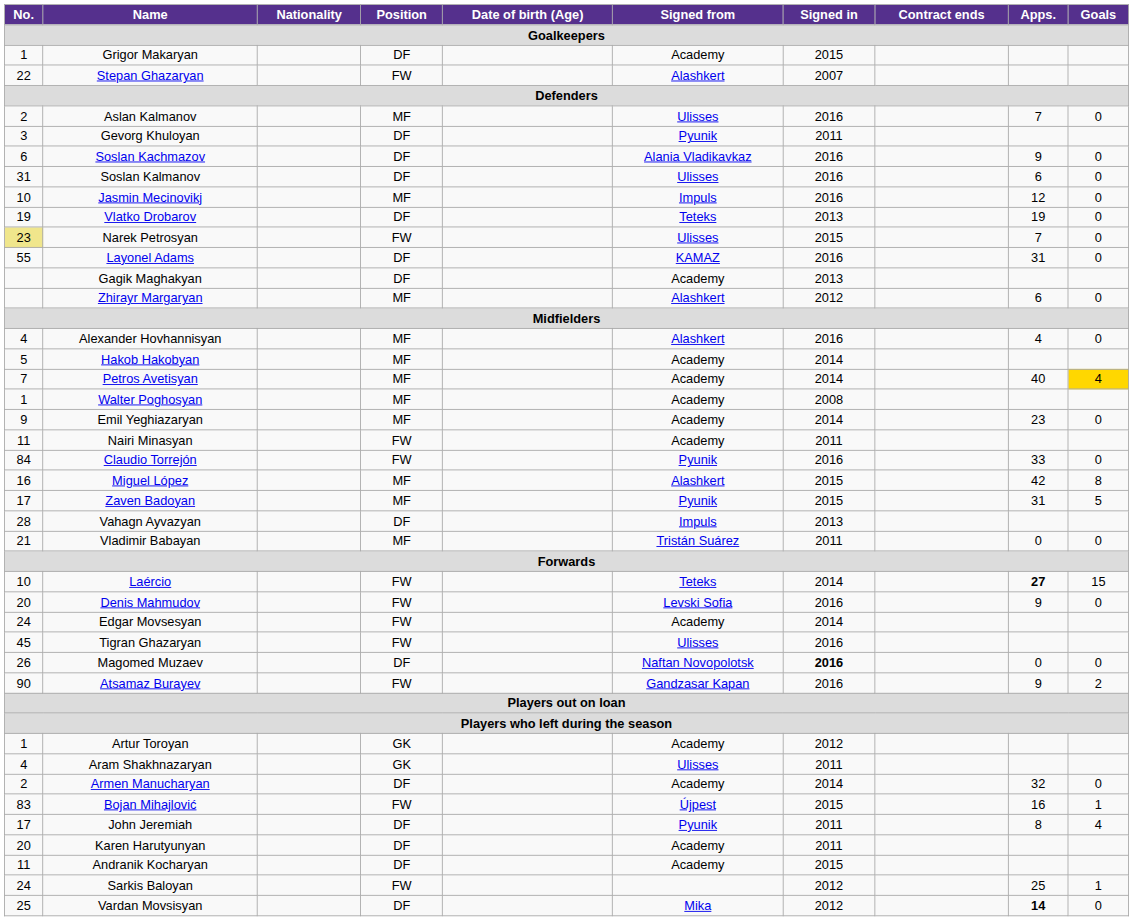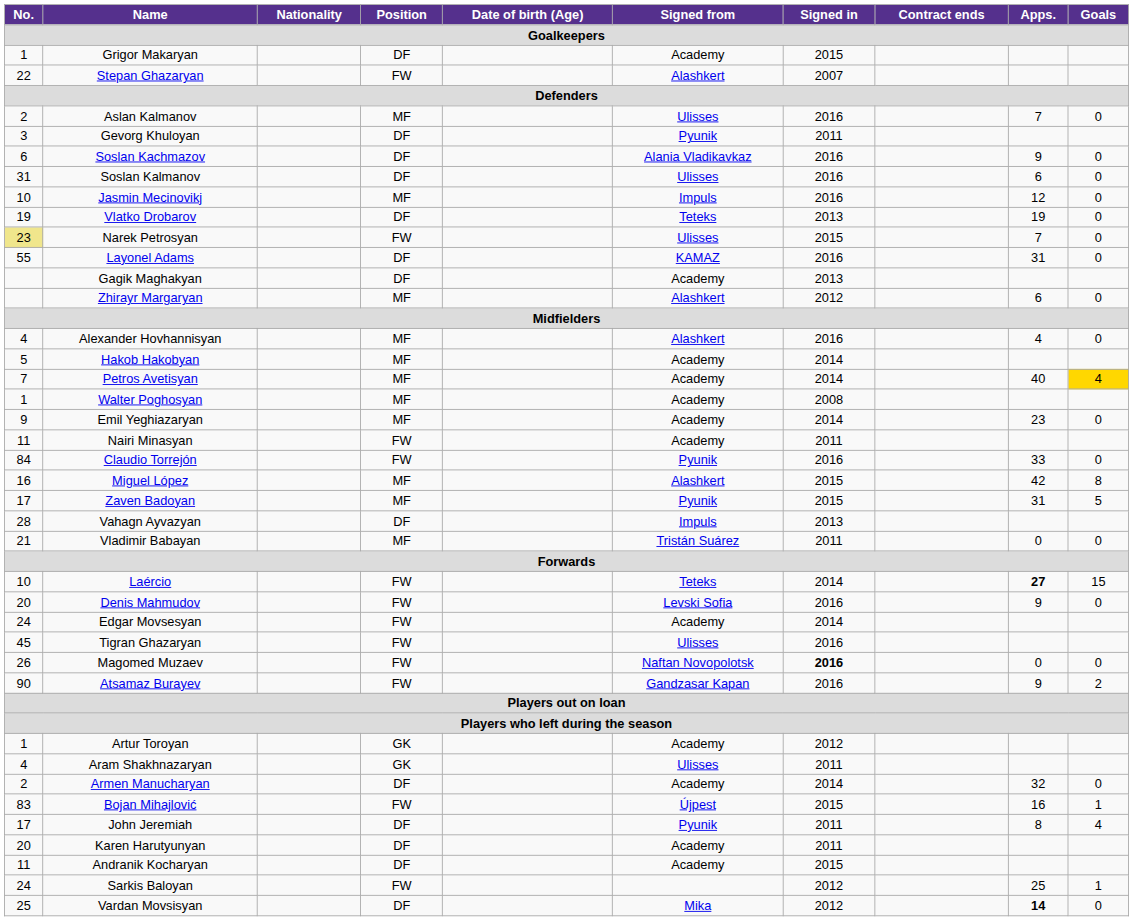 <table class="wikitable"  style="text-align:center; font-size:90%; width:100%;">
 <tr>
 <th style="background:#55308D; color:white; text-align:center;">No.</th>
 <th style="background:#55308D; color:white; text-align:center;">Name</th>
 <th style="background:#55308D; color:white; text-align:center;">Nationality</th>
 <th style="background:#55308D; color:white; text-align:center;">Position</th>
 <th style="background:#55308D; color:white; text-align:center;">Date of birth (Age)</th>
 <th style="background:#55308D; color:white; text-align:center;">Signed from</th>
 <th style="background:#55308D; color:white; text-align:center;">Signed in</th>
 <th style="background:#55308D; color:white; text-align:center;">Contract ends</th>
 <th style="background:#55308D; color:white; text-align:center;">Apps.</th>
 <th style="background:#55308D; color:white; text-align:center;">Goals</th>
 </tr>
 <tr>
 <th colspan="11"  style="background:#dcdcdc; text-align:center;">Goalkeepers</th>
 </tr>
 <tr>
 <td>1</td>
 <td>Grigor Makaryan</td>
 <td></td>
 <td>DF</td>
 <td></td>
 <td>Academy</td>
 <td>2015</td>
 <td></td>
 <td></td>
 <td></td>
 </tr>
 <tr>
 <td>22</td>
 <td><a href='#'>Stepan Ghazaryan</a></td>
 <td></td>
 <td>FW</td>
 <td></td>
 <td><a href='#'>Alashkert</a></td>
 <td>2007</td>
 <td></td>
 <td></td>
 <td></td>
 </tr>
 <tr>
 <th colspan="11"  style="background:#dcdcdc; text-align:center;">Defenders</th>
 </tr>
 <tr>
 <td>2</td>
 <td>Aslan Kalmanov</td>
 <td></td>
 <td>MF</td>
 <td></td>
 <td><a href='#'>Ulisses</a></td>
 <td>2016</td>
 <td></td>
 <td>7</td>
 <td>0</td>
 </tr>
 <tr>
 <td>3</td>
 <td>Gevorg Khuloyan</td>
 <td></td>
 <td>DF</td>
 <td></td>
 <td><a href='#'>Pyunik</a></td>
 <td>2011</td>
 <td></td>
 <td></td>
 <td></td>
 </tr>
 <tr>
 <td>6</td>
 <td><a href='#'>Soslan Kachmazov</a></td>
 <td></td>
 <td>DF</td>
 <td></td>
 <td><a href='#'>Alania Vladikavkaz</a></td>
 <td>2016</td>
 <td></td>
 <td>9</td>
 <td>0</td>
 </tr>
 <tr>
 <td>31</td>
 <td>Soslan Kalmanov</td>
 <td></td>
 <td>DF</td>
 <td></td>
 <td><a href='#'>Ulisses</a></td>
 <td>2016</td>
 <td></td>
 <td>6</td>
 <td>0</td>
 </tr>
 <tr>
 <td>10</td>
 <td><a href='#'>Jasmin Mecinovikj</a></td>
 <td></td>
 <td>MF</td>
 <td></td>
 <td><a href='#'>Impuls</a></td>
 <td>2016</td>
 <td></td>
 <td>12</td>
 <td>0</td>
 </tr>
 <tr>
 <td>19</td>
 <td><a href='#'>Vlatko Drobarov</a></td>
 <td></td>
 <td>DF</td>
 <td></td>
 <td><a href='#'>Teteks</a></td>
 <td>2013</td>
 <td></td>
 <td>19</td>
 <td>0</td>
 </tr>
 <tr>
 <td style="background: khaki;">23</td>
 <td>Narek Petrosyan</td>
 <td></td>
 <td>FW</td>
 <td></td>
 <td><a href='#'>Ulisses</a></td>
 <td>2015</td>
 <td></td>
 <td>7</td>
 <td>0</td>
 </tr>
 <tr>
 <td>55</td>
 <td><a href='#'>Layonel Adams</a></td>
 <td></td>
 <td>DF</td>
 <td></td>
 <td><a href='#'>KAMAZ</a></td>
 <td>2016</td>
 <td></td>
 <td>31</td>
 <td>0</td>
 </tr>
 <tr>
 <td></td>
 <td>Gagik Maghakyan</td>
 <td></td>
 <td>DF</td>
 <td></td>
 <td>Academy</td>
 <td>2013</td>
 <td></td>
 <td></td>
 <td></td>
 </tr>
 <tr>
 <td></td>
 <td><a href='#'>Zhirayr Margaryan</a></td>
 <td></td>
 <td>MF</td>
 <td></td>
 <td><a href='#'>Alashkert</a></td>
 <td>2012</td>
 <td></td>
 <td>6</td>
 <td>0</td>
 </tr>
 <tr>
 <th colspan="11"  style="background:#dcdcdc; text-align:center;">Midfielders</th>
 </tr>
 <tr>
 <td>4</td>
 <td>Alexander Hovhannisyan</td>
 <td></td>
 <td>MF</td>
 <td></td>
 <td><a href='#'>Alashkert</a></td>
 <td>2016</td>
 <td></td>
 <td>4</td>
 <td>0</td>
 </tr>
 <tr>
 <td>5</td>
 <td><a href='#'>Hakob Hakobyan</a></td>
 <td></td>
 <td>MF</td>
 <td></td>
 <td>Academy</td>
 <td>2014</td>
 <td></td>
 <td></td>
 <td></td>
 </tr>
 <tr>
 <td>7</td>
 <td><a href='#'>Petros Avetisyan</a></td>
 <td></td>
 <td>MF</td>
 <td></td>
 <td>Academy</td>
 <td>2014</td>
 <td></td>
 <td>40</td>
 <td style="background: gold;">4</td>
 </tr>
 <tr>
 <td>1</td>
 <td><a href='#'>Walter Poghosyan</a></td>
 <td></td>
 <td>MF</td>
 <td></td>
 <td>Academy</td>
 <td>2008</td>
 <td></td>
 <td></td>
 <td></td>
 </tr>
 <tr>
 <td>9</td>
 <td>Emil Yeghiazaryan</td>
 <td></td>
 <td>MF</td>
 <td></td>
 <td>Academy</td>
 <td>2014</td>
 <td></td>
 <td>23</td>
 <td>0</td>
 </tr>
 <tr>
 <td>11</td>
 <td>Nairi Minasyan</td>
 <td></td>
 <td>FW</td>
 <td></td>
 <td>Academy</td>
 <td>2011</td>
 <td></td>
 <td></td>
 <td></td>
 </tr>
 <tr>
 <td>84</td>
 <td><a href='#'>Claudio Torrejón</a></td>
 <td></td>
 <td>FW</td>
 <td></td>
 <td><a href='#'>Pyunik</a></td>
 <td>2016</td>
 <td></td>
 <td>33</td>
 <td>0</td>
 </tr>
 <tr>
 <td>16</td>
 <td><a href='#'>Miguel López</a></td>
 <td></td>
 <td>MF</td>
 <td></td>
 <td><a href='#'>Alashkert</a></td>
 <td>2015</td>
 <td></td>
 <td>42</td>
 <td>8</td>
 </tr>
 <tr>
 <td>17</td>
 <td><a href='#'>Zaven Badoyan</a></td>
 <td></td>
 <td>MF</td>
 <td></td>
 <td><a href='#'>Pyunik</a></td>
 <td>2015</td>
 <td></td>
 <td>31</td>
 <td>5</td>
 </tr>
 <tr>
 <td>28</td>
 <td>Vahagn Ayvazyan</td>
 <td></td>
 <td>DF</td>
 <td></td>
 <td><a href='#'>Impuls</a></td>
 <td>2013</td>
 <td></td>
 <td></td>
 <td></td>
 </tr>
 <tr>
 <td>21</td>
 <td>Vladimir Babayan</td>
 <td></td>
 <td>MF</td>
 <td></td>
 <td><a href='#'>Tristán Suárez</a></td>
 <td>2011</td>
 <td></td>
 <td>0</td>
 <td>0</td>
 </tr>
 <tr>
 <th colspan="11"  style="background:#dcdcdc; text-align:center;">Forwards</th>
 </tr>
 <tr>
 <td>10</td>
 <td><a href='#'>Laércio</a></td>
 <td></td>
 <td>FW</td>
 <td></td>
 <td><a href='#'>Teteks</a></td>
 <td>2014</td>
 <td></td>
 <td><strong>27</strong></td>
 <td>15</td>
 </tr>
 <tr>
 <td>20</td>
 <td><a href='#'>Denis Mahmudov</a></td>
 <td></td>
 <td>FW</td>
 <td></td>
 <td><a href='#'>Levski Sofia</a></td>
 <td>2016</td>
 <td></td>
 <td>9</td>
 <td>0</td>
 </tr>
 <tr>
 <td>24</td>
 <td>Edgar Movsesyan</td>
 <td></td>
 <td>FW</td>
 <td></td>
 <td>Academy</td>
 <td>2014</td>
 <td></td>
 <td></td>
 <td></td>
 </tr>
 <tr>
 <td>45</td>
 <td>Tigran Ghazaryan</td>
 <td></td>
 <td>FW</td>
 <td></td>
 <td><a href='#'>Ulisses</a></td>
 <td>2016</td>
 <td></td>
 <td></td>
 <td></td>
 </tr>
 <tr>
 <td>26</td>
 <td>Magomed Muzaev</td>
 <td></td>
-<td>DF</td>
+<td>FW</td>
 <td></td>
 <td><a href='#'>Naftan Novopolotsk</a></td>
 <td><strong>2016</strong></td>
 <td></td>
 <td>0</td>
 <td>0</td>
 </tr>
 <tr>
 <td>90</td>
 <td><a href='#'>Atsamaz Burayev</a></td>
 <td></td>
 <td>FW</td>
 <td></td>
 <td><a href='#'>Gandzasar Kapan</a></td>
 <td>2016</td>
 <td></td>
 <td>9</td>
 <td>2</td>
 </tr>
 <tr>
 <th colspan="11"  style="background:#dcdcdc; text-align:center;">Players out on loan</th>
 </tr>
 <tr>
 <th colspan="11"  style="background:#dcdcdc; text-align:center;">Players who left during the season</th>
 </tr>
 <tr>
 <td>1</td>
 <td>Artur Toroyan</td>
 <td></td>
 <td>GK</td>
 <td></td>
 <td>Academy</td>
 <td>2012</td>
 <td></td>
 <td></td>
 <td></td>
 </tr>
 <tr>
 <td>4</td>
 <td>Aram Shakhnazaryan</td>
 <td></td>
 <td>GK</td>
 <td></td>
 <td><a href='#'>Ulisses</a></td>
 <td>2011</td>
 <td></td>
 <td></td>
 <td></td>
 </tr>
 <tr>
 <td>2</td>
 <td><a href='#'>Armen Manucharyan</a></td>
 <td></td>
 <td>DF</td>
 <td></td>
 <td>Academy</td>
 <td>2014</td>
 <td></td>
 <td>32</td>
 <td>0</td>
 </tr>
 <tr>
 <td>83</td>
 <td><a href='#'>Bojan Mihajlović</a></td>
 <td></td>
 <td>FW</td>
 <td></td>
 <td><a href='#'>Újpest</a></td>
 <td>2015</td>
 <td></td>
 <td>16</td>
 <td>1</td>
 </tr>
 <tr>
 <td>17</td>
 <td>John Jeremiah</td>
 <td></td>
 <td>DF</td>
 <td></td>
 <td><a href='#'>Pyunik</a></td>
 <td>2011</td>
 <td></td>
 <td>8</td>
 <td>4</td>
 </tr>
 <tr>
 <td>20</td>
 <td>Karen Harutyunyan</td>
 <td></td>
 <td>DF</td>
 <td></td>
 <td>Academy</td>
 <td>2011</td>
 <td></td>
 <td></td>
 <td></td>
 </tr>
 <tr>
 <td>11</td>
 <td>Andranik Kocharyan</td>
 <td></td>
 <td>DF</td>
 <td></td>
 <td>Academy</td>
 <td>2015</td>
 <td></td>
 <td></td>
 <td></td>
 </tr>
 <tr>
 <td>24</td>
 <td>Sarkis Baloyan</td>
 <td></td>
 <td>FW</td>
 <td></td>
 <td></td>
 <td>2012</td>
 <td></td>
 <td>25</td>
 <td>1</td>
 </tr>
 <tr>
 <td>25</td>
 <td>Vardan Movsisyan</td>
 <td></td>
 <td>DF</td>
 <td></td>
 <td><a href='#'>Mika</a></td>
 <td>2012</td>
 <td></td>
 <td><strong>14</strong></td>
 <td>0</td>
 </tr>
 </table>
